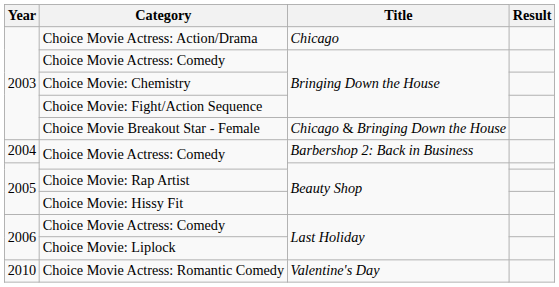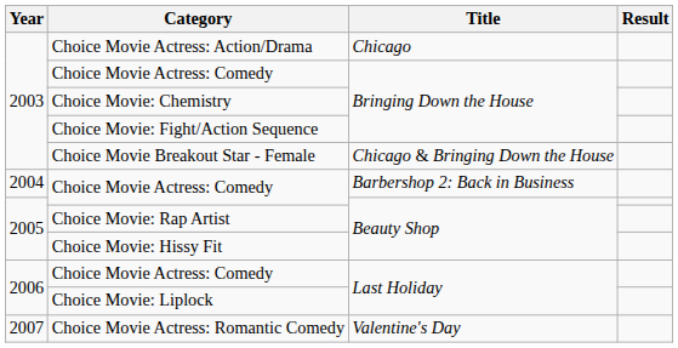 <table class="wikitable">
 <tr>
 <th>Year</th>
 <th>Category</th>
 <th>Title</th>
 <th>Result</th>
 </tr>
 <tr>
 <td rowspan="5">2003</td>
 <td>Choice Movie Actress: Action/Drama</td>
 <td><em>Chicago</em></td>
 <td></td>
 </tr>
 <tr>
 <td>Choice Movie Actress: Comedy</td>
 <td rowspan=3><em>Bringing Down the House</em></td>
 <td></td>
 </tr>
 <tr>
 <td>Choice Movie: Chemistry</td>
 <td></td>
 </tr>
 <tr>
 <td>Choice Movie: Fight/Action Sequence</td>
 <td></td>
 </tr>
 <tr>
 <td>Choice Movie Breakout Star - Female</td>
 <td><em>Chicago</em> & <em>Bringing Down the House</em></td>
 <td></td>
 </tr>
 <tr>
 <td>2004</td>
 <td rowspan=2>Choice Movie Actress: Comedy</td>
 <td><em>Barbershop 2: Back in Business</em></td>
 <td></td>
 </tr>
 <tr>
 <td rowspan=3>2005</td>
 <td rowspan=3><em>Beauty Shop</em></td>
 <td></td>
 </tr>
 <tr>
 <td>Choice Movie: Rap Artist</td>
 <td></td>
 </tr>
 <tr>
 <td>Choice Movie: Hissy Fit</td>
 <td></td>
 </tr>
 <tr>
 <td rowspan=2>2006</td>
 <td>Choice Movie Actress: Comedy</td>
 <td rowspan=2><em>Last Holiday</em></td>
 <td></td>
 </tr>
 <tr>
 <td>Choice Movie: Liplock</td>
 <td></td>
 </tr>
 <tr>
-<td rowspan=1>2010</td>
+<td rowspan=1>2007</td>
 <td>Choice Movie Actress: Romantic Comedy</td>
 <td rowspan=1><em>Valentine's Day</em></td>
 <td></td>
 </tr>
 </table>
